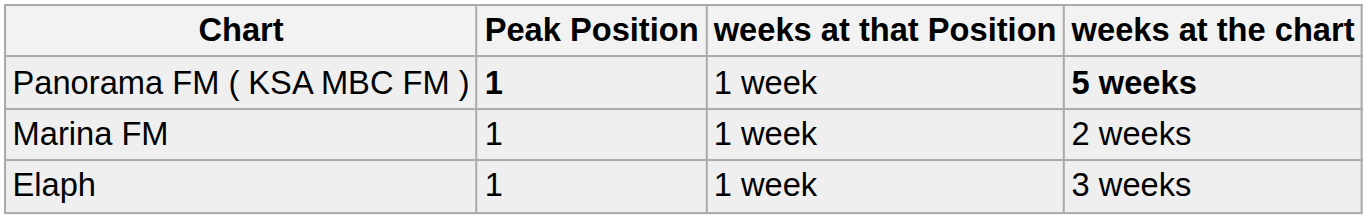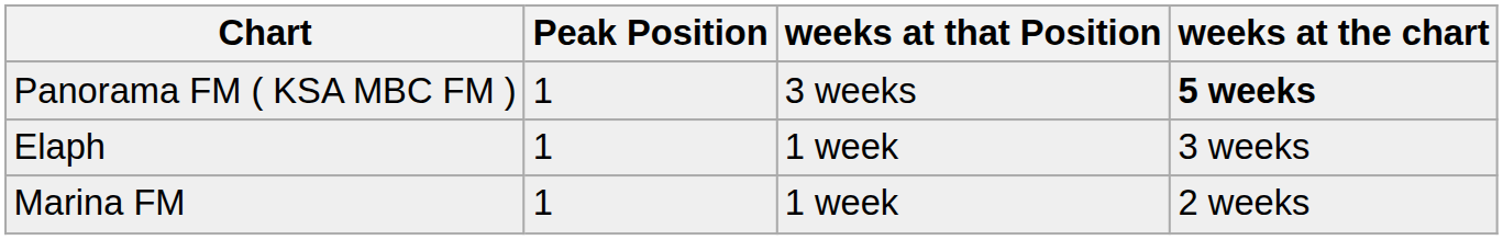 <table class="wikitable" border="1">
 <tr>
 <th>Chart</th>
 <th>Peak Position</th>
 <th>weeks at that Position</th>
 <th>weeks at the chart</th>
 </tr>
 <tr bgcolor="#EFEFEF">
 <td>Panorama FM ( KSA MBC FM )</td>
-<td><strong>1</strong></td>
+<td>1</td>
+<td>3 weeks</td>
+<td><strong>5 weeks</strong></td>
+</tr>
+<tr bgcolor="#EFEFEF">
+<td>Elaph</td>
+<td>1</td>
 <td>1 week</td>
-<td><strong>5 weeks</strong></td>
+<td>3 weeks</td>
 </tr>
 <tr bgcolor="#EFEFEF">
 <td>Marina FM</td>
 <td>1</td>
 <td>1 week</td>
 <td>2 weeks</td>
 </tr>
-<tr bgcolor="#EFEFEF">
-<td>Elaph</td>
-<td>1</td>
-<td>1 week</td>
-<td>3 weeks</td>
-</tr>
 </table>
